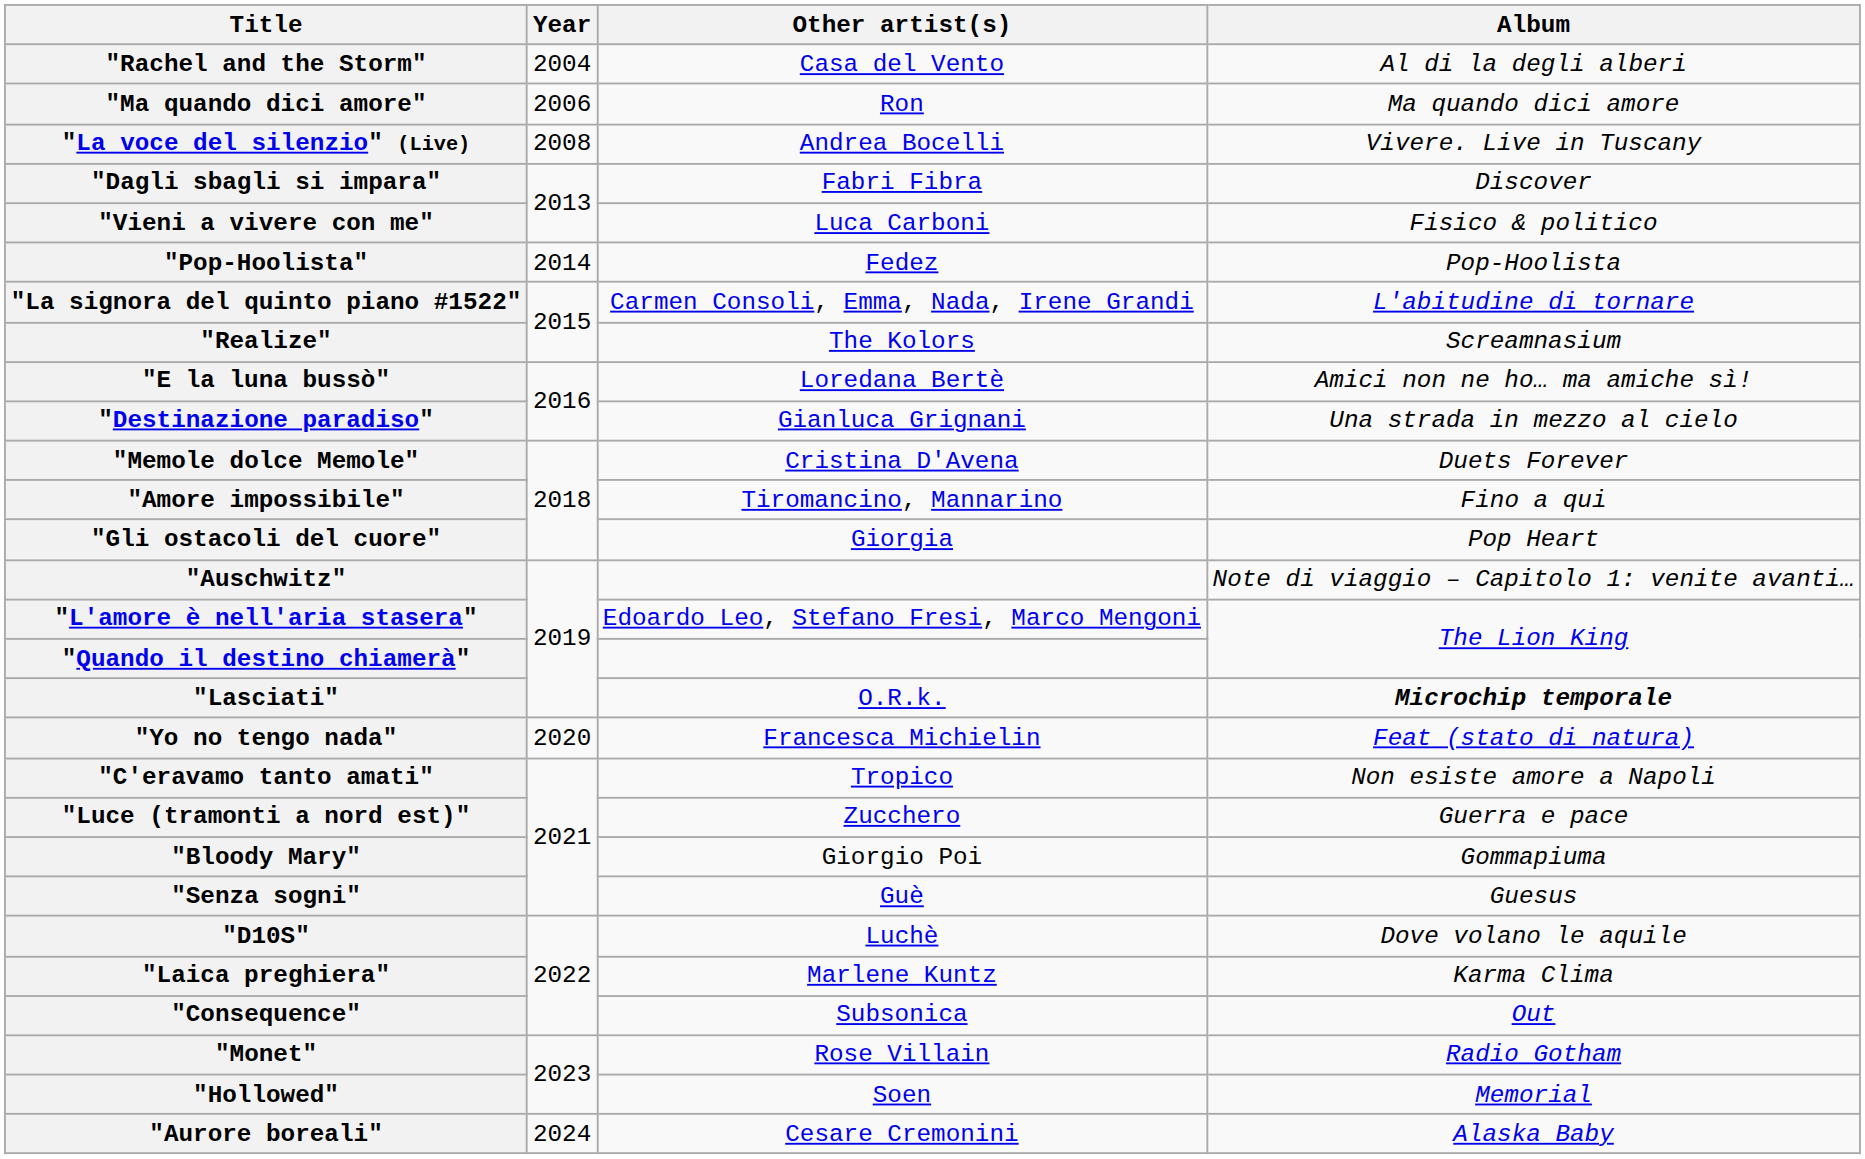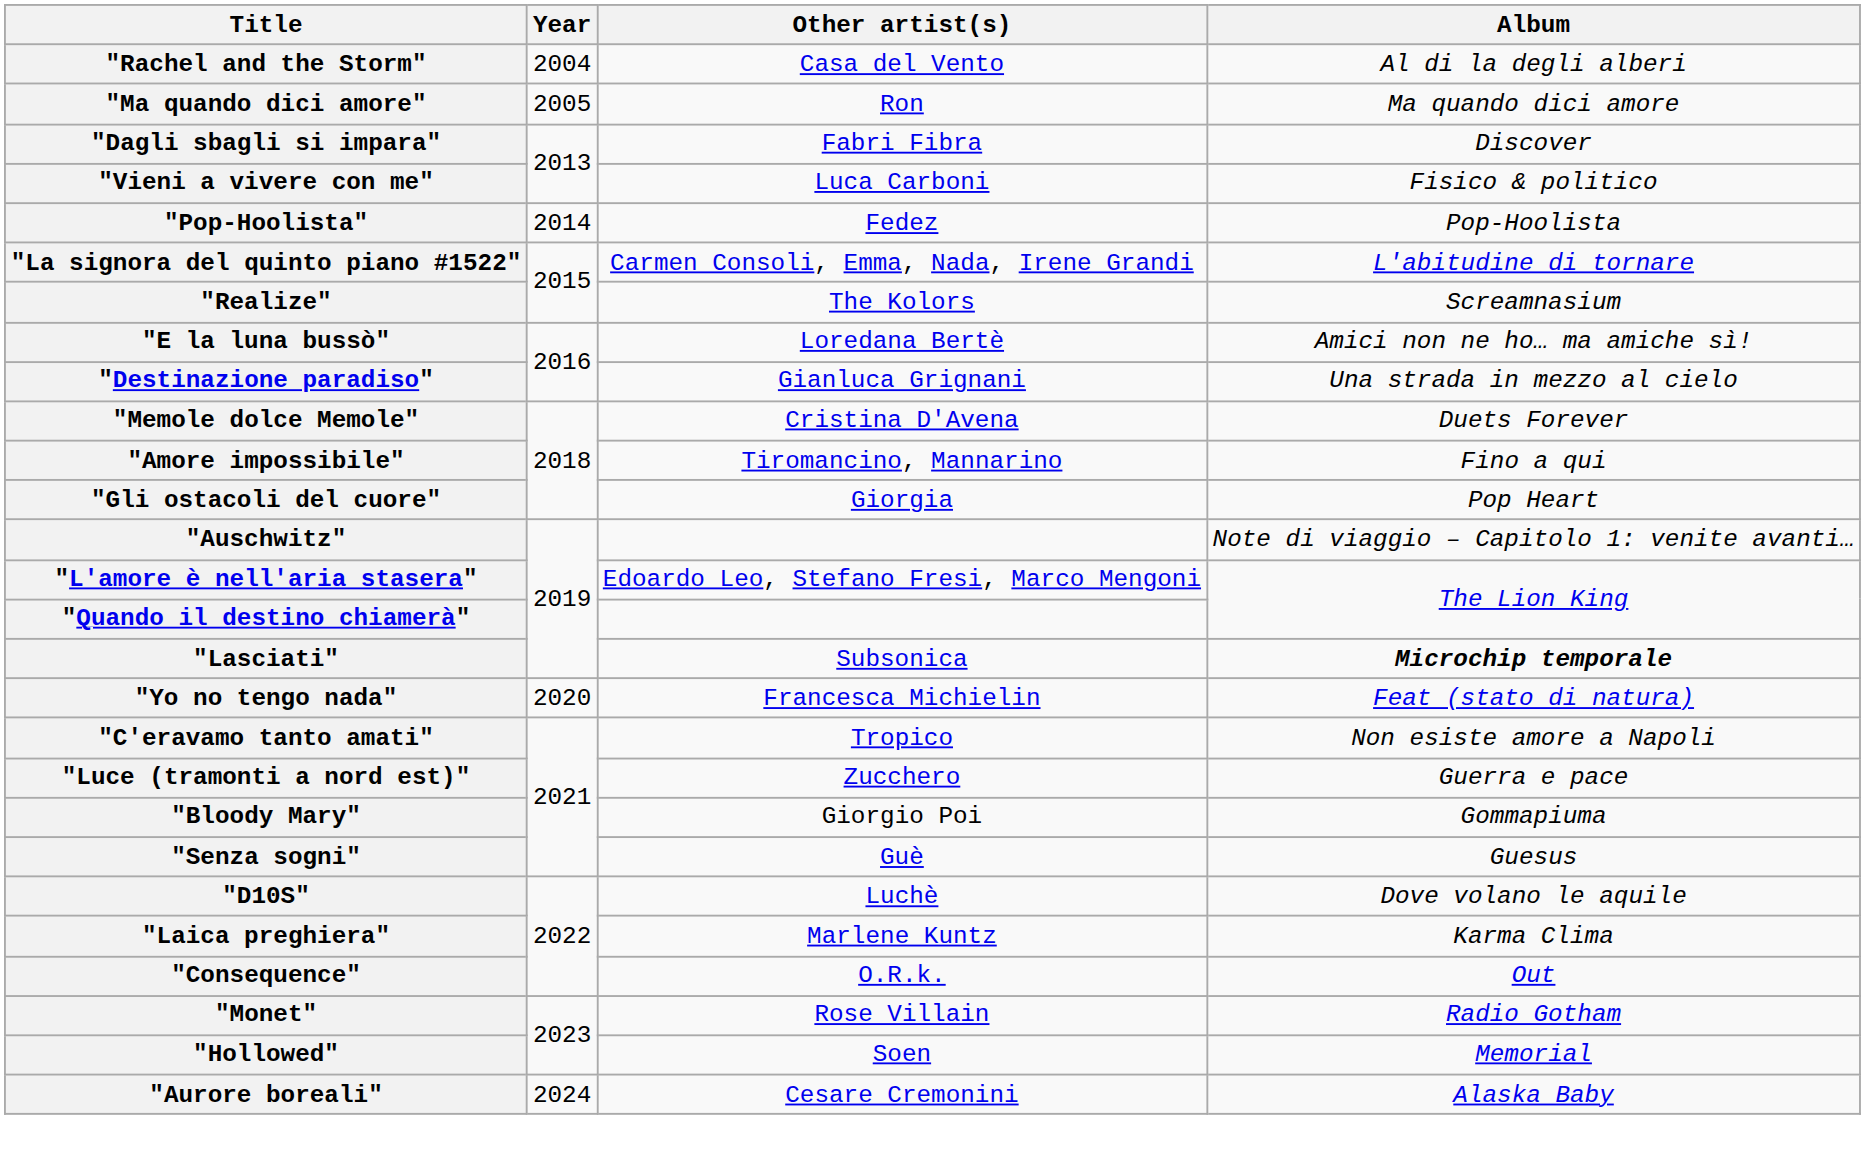 <table class="wikitable plainrowheaders" style="text-align:center;">
 <tr>
 <th scope="col">Title</th>
 <th scope="col">Year</th>
 <th scope="col">Other artist(s)</th>
 <th scope="col">Album</th>
 </tr>
 <tr>
 <th scope="row">"Rachel and the Storm"</th>
 <td>2004</td>
 <td><a href='#'>Casa del Vento</a></td>
 <td><em>Al di la degli alberi</em></td>
 </tr>
 <tr>
 <th scope="row">"Ma quando dici amore"</th>
-<td>2006</td>
+<td>2005</td>
 <td><a href='#'>Ron</a></td>
 <td><em>Ma quando dici amore</em></td>
-</tr>
-<tr>
-<th scope="row">"<a href='#'>La voce del silenzio</a>" <small>(Live)</small></th>
-<td>2008</td>
-<td><a href='#'>Andrea Bocelli</a></td>
-<td><em>Vivere. Live in Tuscany</em></td>
 </tr>
 <tr>
 <th scope="row">"Dagli sbagli si impara"</th>
 <td rowspan="2">2013</td>
 <td><a href='#'>Fabri Fibra</a></td>
 <td><em>Discover</em></td>
 </tr>
 <tr>
 <th scope="row">"Vieni a vivere con me"</th>
 <td><a href='#'>Luca Carboni</a></td>
 <td><em>Fisico & politico</em></td>
 </tr>
 <tr>
 <th scope="row">"Pop-Hoolista"</th>
 <td>2014</td>
 <td><a href='#'>Fedez</a></td>
 <td><em>Pop-Hoolista</em></td>
 </tr>
 <tr>
 <th scope="row">"La signora del quinto piano #1522"</th>
 <td rowspan=2>2015</td>
 <td><a href='#'>Carmen Consoli</a>, <a href='#'>Emma</a>, <a href='#'>Nada</a>, <a href='#'>Irene Grandi</a></td>
 <td><em><a href='#'>L'abitudine di tornare</a></em></td>
 </tr>
 <tr>
 <th scope="row">"Realize"</th>
 <td><a href='#'>The Kolors</a></td>
 <td><em>Screamnasium</em></td>
 </tr>
 <tr>
 <th scope="row">"E la luna bussò"</th>
 <td rowspan="2">2016</td>
 <td><a href='#'>Loredana Bertè</a></td>
 <td><em>Amici non ne ho… ma amiche sì!</em></td>
 </tr>
 <tr>
 <th scope="row">"<a href='#'>Destinazione paradiso</a>"</th>
 <td><a href='#'>Gianluca Grignani</a></td>
 <td><em>Una strada in mezzo al cielo</em></td>
 </tr>
 <tr>
 <th scope="row">"Memole dolce Memole"</th>
 <td rowspan="3">2018</td>
 <td><a href='#'>Cristina D'Avena</a></td>
 <td><em>Duets Forever</em></td>
 </tr>
 <tr>
 <th scope="row">"Amore impossibile"</th>
 <td><a href='#'>Tiromancino</a>, <a href='#'>Mannarino</a></td>
 <td><em>Fino a qui</em></td>
 </tr>
 <tr>
 <th scope="row">"Gli ostacoli del cuore"</th>
 <td><a href='#'>Giorgia</a></td>
 <td><em>Pop Heart</em></td>
 </tr>
 <tr>
 <th scope="row">"Auschwitz"</th>
 <td rowspan="4">2019</td>
 <td></td>
 <td><em>Note di viaggio – Capitolo 1: venite avanti…</em></td>
 </tr>
 <tr>
 <th scope="row">"<a href='#'>L'amore è nell'aria stasera</a>"</th>
 <td><a href='#'>Edoardo Leo</a>, <a href='#'>Stefano Fresi</a>, <a href='#'>Marco Mengoni</a></td>
 <td rowspan="2"><em><a href='#'>The Lion King</a></em></td>
 </tr>
 <tr>
 <th scope="row">"<a href='#'>Quando il destino chiamerà</a>"</th>
 <td></td>
 </tr>
 <tr>
 <th scope="row">"Lasciati"</th>
-<td><a href='#'>O.R.k.</a></td>
+<td><a href='#'>Subsonica</a></td>
 <td><strong><em>Microchip temporale</em></strong></td>
 </tr>
 <tr>
 <th scope="row">"Yo no tengo nada"</th>
 <td>2020</td>
 <td><a href='#'>Francesca Michielin</a></td>
 <td><em><a href='#'>Feat (stato di natura)</a></em></td>
 </tr>
 <tr>
 <th scope="row">"C'eravamo tanto amati"</th>
 <td rowspan="4">2021</td>
 <td><a href='#'>Tropico</a></td>
 <td><em>Non esiste amore a Napoli</em></td>
 </tr>
 <tr>
 <th scope="row">"Luce (tramonti a nord est)"</th>
 <td><a href='#'>Zucchero</a></td>
 <td><em>Guerra e pace</em></td>
 </tr>
 <tr>
 <th scope="row">"Bloody Mary"</th>
 <td>Giorgio Poi</td>
 <td><em>Gommapiuma</em></td>
 </tr>
 <tr>
 <th scope="row">"Senza sogni"</th>
 <td><a href='#'>Guè</a></td>
 <td><em>Guesus</em></td>
 </tr>
 <tr>
 <th scope="row">"D10S"</th>
 <td rowspan="3">2022</td>
 <td><a href='#'>Luchè</a></td>
 <td><em>Dove volano le aquile</em></td>
 </tr>
 <tr>
 <th scope="row">"Laica preghiera"</th>
 <td><a href='#'>Marlene Kuntz</a></td>
 <td><em>Karma Clima</em></td>
 </tr>
 <tr>
 <th scope="row">"Consequence"</th>
-<td><a href='#'>Subsonica</a></td>
+<td><a href='#'>O.R.k.</a></td>
 <td><em><a href='#'>Out</a></em></td>
 </tr>
 <tr>
 <th scope="row">"Monet"</th>
 <td rowspan="2">2023</td>
 <td><a href='#'>Rose Villain</a></td>
 <td><em><a href='#'>Radio Gotham</a></em></td>
 </tr>
 <tr>
 <th scope="row">"Hollowed"</th>
 <td><a href='#'>Soen</a></td>
 <td><em><a href='#'>Memorial</a></em></td>
 </tr>
 <tr>
 <th scope="row">"Aurore boreali"</th>
 <td>2024</td>
 <td><a href='#'>Cesare Cremonini</a></td>
 <td><em><a href='#'>Alaska Baby</a></em></td>
 </tr>
 </table>
